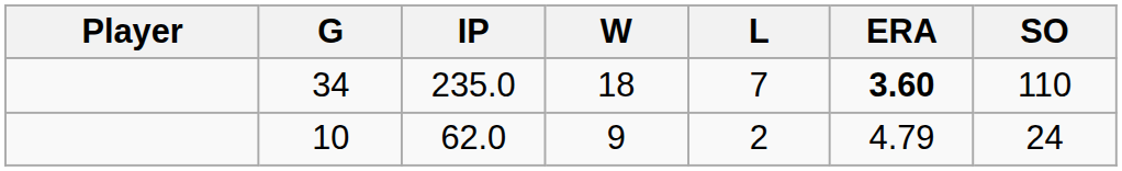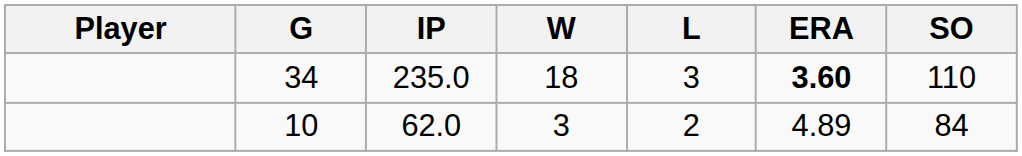 <table class="wikitable sortable">
 <tr>
 <th bgcolor="#DDDDFF" width="16%">Player</th>
 <th bgcolor="#DDDDFF" width="9%">G</th>
 <th bgcolor="#DDDDFF" width="9%">IP</th>
 <th bgcolor="#DDDDFF" width="9%">W</th>
 <th bgcolor="#DDDDFF" width="9%">L</th>
 <th bgcolor="#DDDDFF" width="9%">ERA</th>
 <th bgcolor="#DDDDFF" width="9%">SO</th>
 </tr>
 <tr align="center">
 <td></td>
 <td>34</td>
 <td>235.0</td>
 <td>18</td>
-<td>7</td>
+<td>3</td>
 <td><strong>3.60</strong></td>
 <td>110</td>
 </tr>
 <tr align="center">
 <td></td>
 <td>10</td>
 <td>62.0</td>
-<td>9</td>
+<td>3</td>
 <td>2</td>
-<td>4.79</td>
-<td>24</td>
+<td>4.89</td>
+<td>84</td>
 </tr>
 </table>
